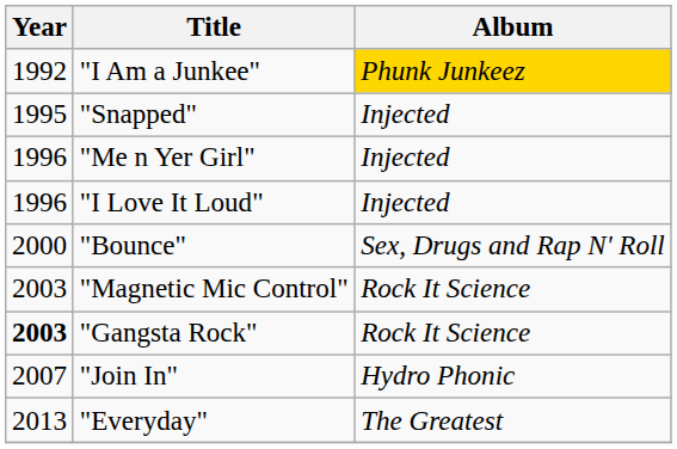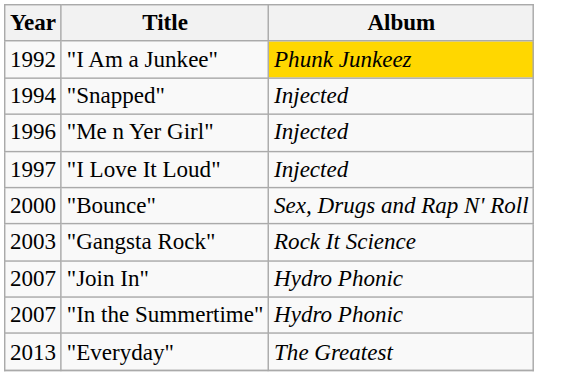 <table class="wikitable">
 <tr>
 <th>Year</th>
 <th>Title</th>
 <th>Album</th>
 </tr>
 <tr>
 <td>1992</td>
 <td>"I Am a Junkee"</td>
 <td style="background: gold;"><em>Phunk Junkeez</em></td>
 </tr>
 <tr>
-<td>1995</td>
+<td>1994</td>
 <td>"Snapped"</td>
 <td><em>Injected</em></td>
 </tr>
 <tr>
 <td>1996</td>
 <td>"Me n Yer Girl"</td>
 <td><em>Injected</em></td>
 </tr>
 <tr>
-<td>1996</td>
+<td>1997</td>
 <td>"I Love It Loud"</td>
 <td><em>Injected</em></td>
 </tr>
 <tr>
 <td>2000</td>
 <td>"Bounce"</td>
 <td><em>Sex, Drugs and Rap N' Roll</em></td>
 </tr>
 <tr>
 <td>2003</td>
-<td>"Magnetic Mic Control"</td>
-<td><em>Rock It Science</em></td>
-</tr>
-<tr>
-<td><strong>2003</strong></td>
 <td>"Gangsta Rock"</td>
 <td><em>Rock It Science</em></td>
 </tr>
 <tr>
 <td>2007</td>
 <td>"Join In"</td>
+<td><em>Hydro Phonic</em></td>
+</tr>
+<tr>
+<td>2007</td>
+<td>"In the Summertime"</td>
 <td><em>Hydro Phonic</em></td>
 </tr>
 <tr>
 <td>2013</td>
 <td>"Everyday"</td>
 <td><em>The Greatest</em></td>
 </tr>
 <tr>
 </tr>
 </table>
